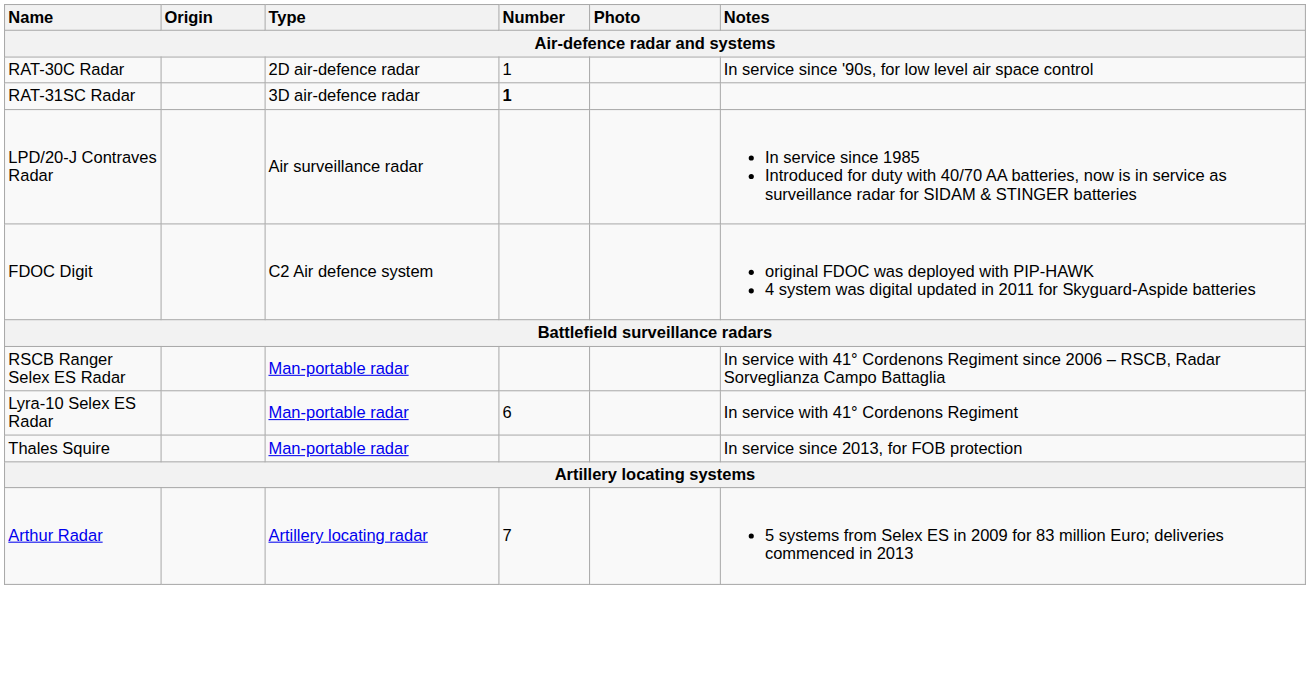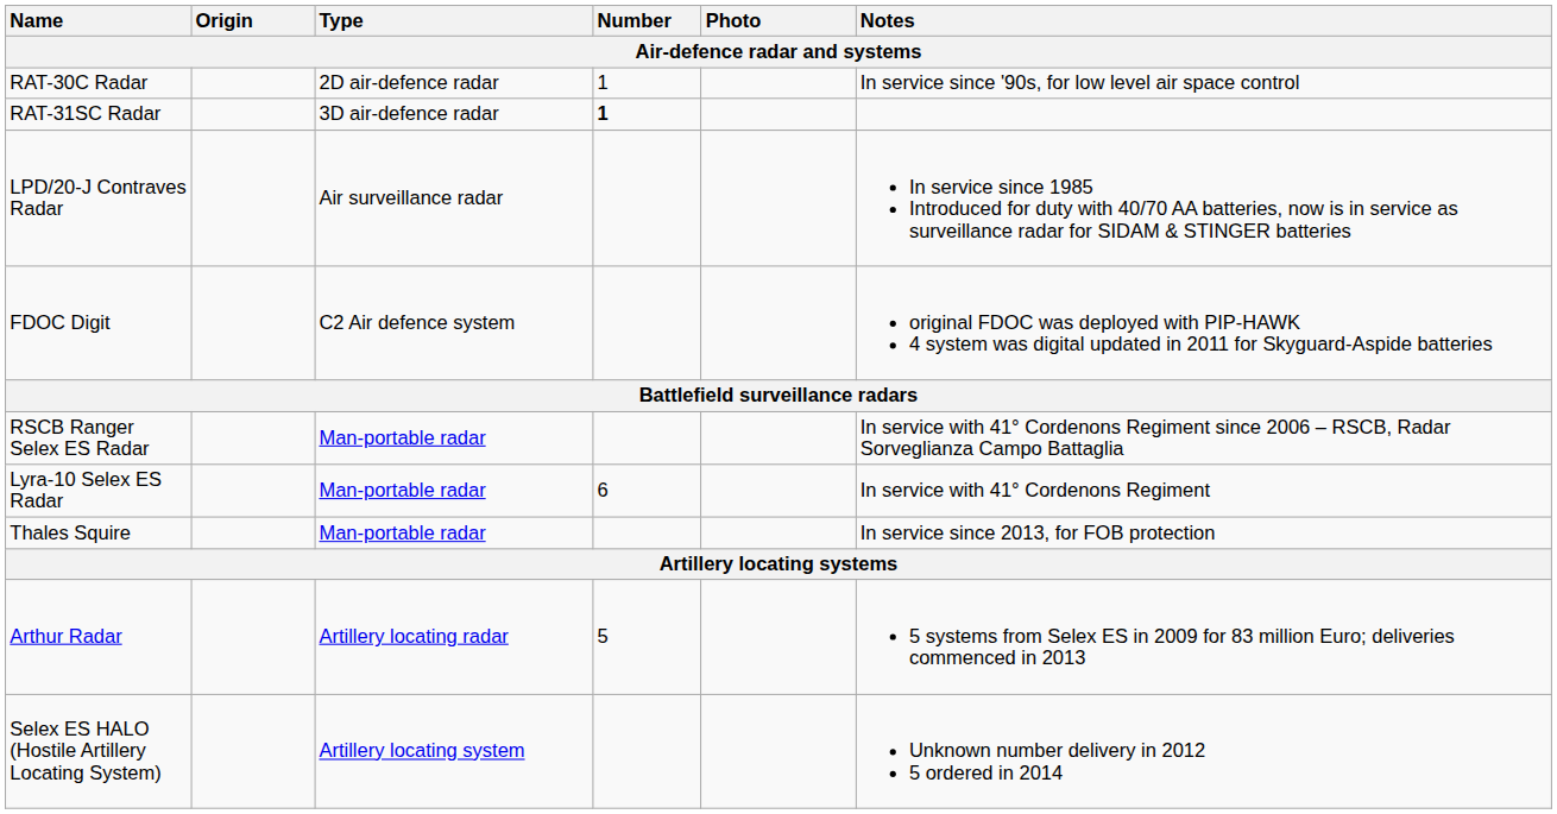 <table class="wikitable" style="margin:auto; width:100%;">
 <tr>
 <th style="text-align: left; width:12%;">Name</th>
 <th style="text-align: left; width:8%;">Origin</th>
 <th style="text-align: left; width:18%;">Type</th>
 <th style="text-align: left; width:7%;">Number</th>
 <th style="text-align: left; width:10%; ">Photo</th>
 <th style="text-align: left; width:45%;">Notes</th>
 </tr>
 <tr>
 <th colspan="6">Air-defence radar and systems</th>
 </tr>
 <tr>
 <td>RAT-30C Radar</td>
 <td></td>
 <td>2D air-defence radar</td>
 <td>1</td>
 <td></td>
 <td>In service since '90s, for low level air space control</td>
 </tr>
 <tr>
 <td>RAT-31SC Radar</td>
 <td></td>
 <td>3D air-defence radar</td>
 <td><strong>1</strong></td>
 <td></td>
 <td></td>
 </tr>
 <tr>
 <td>LPD/20-J Contraves Radar</td>
 <td></td>
 <td>Air surveillance radar</td>
 <td></td>
 <td></td>
 <td><br><ul><li>In service since 1985</li><li>Introduced for duty with 40/70 AA batteries, now is in service as surveillance radar for SIDAM & STINGER batteries</li></ul></td>
 </tr>
 <tr>
 <td>FDOC Digit</td>
 <td></td>
 <td>C2 Air defence system</td>
 <td></td>
 <td></td>
 <td><br><ul><li>original FDOC was deployed with PIP-HAWK</li><li>4 system was digital updated in 2011 for Skyguard-Aspide batteries</li></ul></td>
 </tr>
 <tr>
 <th colspan="6">Battlefield surveillance radars</th>
 </tr>
 <tr>
 <td>RSCB Ranger Selex ES Radar</td>
 <td></td>
 <td><a href='#'>Man-portable radar</a></td>
 <td></td>
 <td></td>
 <td>In service with 41° Cordenons Regiment since 2006 – RSCB, Radar Sorveglianza Campo Battaglia</td>
 </tr>
 <tr>
 <td>Lyra-10 Selex ES Radar</td>
 <td></td>
 <td><a href='#'>Man-portable radar</a></td>
 <td>6</td>
 <td></td>
 <td>In service with 41° Cordenons Regiment</td>
 </tr>
 <tr>
 <td>Thales Squire</td>
 <td></td>
 <td><a href='#'>Man-portable radar</a></td>
 <td></td>
 <td></td>
 <td>In service since 2013, for FOB protection</td>
 </tr>
 <tr>
 <th colspan="6">Artillery locating systems</th>
 </tr>
 <tr>
 <td><a href='#'>Arthur Radar</a></td>
 <td><br></td>
 <td><a href='#'>Artillery locating radar</a></td>
-<td>7</td>
+<td>5</td>
 <td></td>
 <td><br><ul><li>5 systems from Selex ES in 2009 for 83 million Euro; deliveries commenced in 2013</li></ul></td>
 </tr>
+<tr>
+<td>Selex ES HALO (Hostile Artillery Locating System)</td>
+<td></td>
+<td><a href='#'>Artillery locating system</a></td>
+<td></td>
+<td></td>
+<td><br><ul><li>Unknown number delivery in 2012</li><li>5 ordered in 2014</li></ul></td>
+</tr>
 </table>
